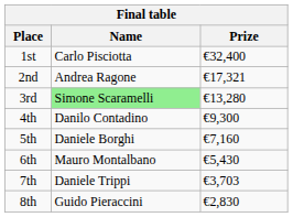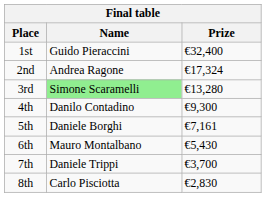 <table class="wikitable">
 <tr>
 <th colspan="3">Final table</th>
 </tr>
 <tr>
 <th style="width:50px;">Place</th>
 <th style="width:175px;">Name</th>
 <th style="width:100px;">Prize</th>
 </tr>
 <tr>
 <td style="text-align:center;">1st</td>
-<td> Carlo Pisciotta</td>
+<td> Guido Pieraccini</td>
 <td>€32,400</td>
 </tr>
 <tr>
 <td style="text-align:center;">2nd</td>
 <td> Andrea Ragone</td>
-<td>€17,321</td>
+<td>€17,324</td>
 </tr>
 <tr>
 <td style="text-align:center;">3rd</td>
 <td style="background: lightgreen;"> Simone Scaramelli</td>
 <td>€13,280</td>
 </tr>
 <tr>
 <td style="text-align:center;">4th</td>
 <td> Danilo Contadino</td>
 <td>€9,300</td>
 </tr>
 <tr>
 <td style="text-align:center;">5th</td>
 <td> Daniele Borghi</td>
-<td>€7,160</td>
+<td>€7,161</td>
 </tr>
 <tr>
 <td style="text-align:center;">6th</td>
 <td> Mauro Montalbano</td>
 <td>€5,430</td>
 </tr>
 <tr>
 <td style="text-align:center;">7th</td>
 <td> Daniele Trippi</td>
-<td>€3,703</td>
+<td>€3,700</td>
 </tr>
 <tr>
 <td style="text-align:center;">8th</td>
-<td> Guido Pieraccini</td>
+<td> Carlo Pisciotta</td>
 <td>€2,830</td>
 </tr>
 </table>
